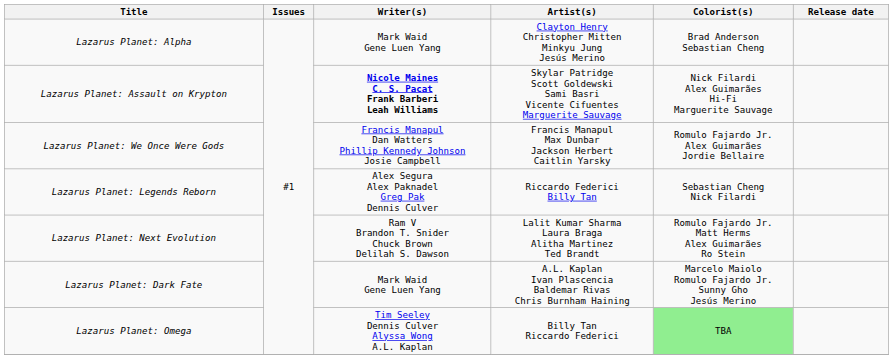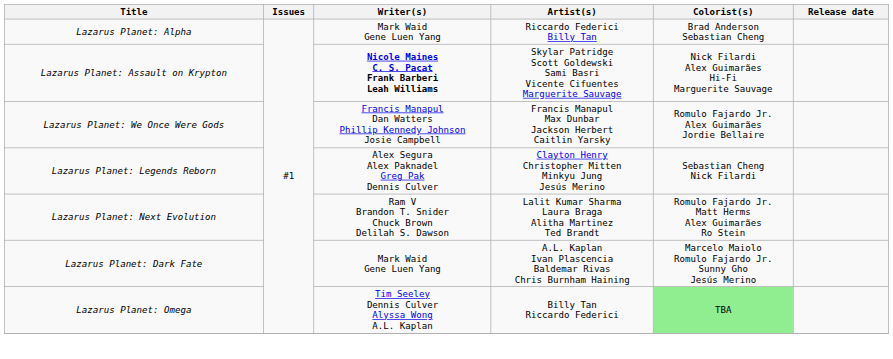 <table class="wikitable" style="text-align:center; width:100%">
 <tr>
 <th scope="col">Title</th>
 <th scope="col">Issues</th>
 <th scope="col">Writer(s)</th>
 <th scope="col">Artist(s)</th>
 <th scope="col">Colorist(s)</th>
 <th scope="col">Release date</th>
 </tr>
 <tr>
 <td><em>Lazarus Planet: Alpha</em></td>
 <td rowspan="7">#1</td>
 <td>Mark Waid<br>Gene Luen Yang</td>
-<td><a href='#'>Clayton Henry</a><br>Christopher Mitten<br>Minkyu Jung<br>Jesús Merino</td>
+<td>Riccardo Federici<br><a href='#'>Billy Tan</a></td>
 <td>Brad Anderson<br>Sebastian Cheng</td>
 <td></td>
 </tr>
 <tr>
 <td><em>Lazarus Planet: Assault on Krypton</em></td>
 <td><strong><a href='#'>Nicole Maines</a><br><a href='#'>C. S. Pacat</a><br>Frank Barberi<br>Leah Williams</strong></td>
 <td>Skylar Patridge<br>Scott Goldewski<br>Sami Basri<br>Vicente Cifuentes<br><a href='#'>Marguerite Sauvage</a></td>
 <td>Nick Filardi<br>Alex Guimarães<br>Hi-Fi<br>Marguerite Sauvage</td>
 <td></td>
 </tr>
 <tr>
 <td><em>Lazarus Planet: We Once Were Gods</em></td>
 <td><a href='#'>Francis Manapul</a><br>Dan Watters<br><a href='#'>Phillip Kennedy Johnson</a><br>Josie Campbell</td>
 <td>Francis Manapul<br>Max Dunbar<br>Jackson Herbert<br>Caitlin Yarsky</td>
 <td>Romulo Fajardo Jr.<br>Alex Guimarães<br>Jordie Bellaire</td>
 <td></td>
 </tr>
 <tr>
 <td><em>Lazarus Planet: Legends Reborn</em></td>
 <td>Alex Segura<br>Alex Paknadel<br><a href='#'>Greg Pak</a><br>Dennis Culver</td>
-<td>Riccardo Federici<br><a href='#'>Billy Tan</a></td>
+<td><a href='#'>Clayton Henry</a><br>Christopher Mitten<br>Minkyu Jung<br>Jesús Merino</td>
 <td>Sebastian Cheng <br> Nick Filardi</td>
 <td></td>
 </tr>
 <tr>
 <td><em>Lazarus Planet: Next Evolution</em></td>
 <td>Ram V<br>Brandon T. Snider<br>Chuck Brown<br>Delilah S. Dawson</td>
 <td>Lalit Kumar Sharma<br>Laura Braga<br>Alitha Martinez<br>Ted Brandt</td>
 <td>Romulo Fajardo Jr.<br>Matt Herms<br>Alex Guimarães<br>Ro Stein</td>
 <td></td>
 </tr>
 <tr>
 <td><em>Lazarus Planet: Dark Fate</em></td>
 <td>Mark Waid <br> Gene Luen Yang</td>
 <td>A.L. Kaplan <br> Ivan Plascencia <br> Baldemar Rivas <br> Chris Burnham Haining</td>
 <td>Marcelo Maiolo<br>Romulo Fajardo Jr.<br>Sunny Gho<br>Jesús Merino</td>
 <td></td>
 </tr>
 <tr>
 <td><em>Lazarus Planet: Omega</em></td>
 <td><a href='#'>Tim Seeley</a> <br> Dennis Culver <br> <a href='#'>Alyssa Wong</a> <br> A.L. Kaplan</td>
 <td>Billy Tan <br> Riccardo Federici</td>
 <td style="background: lightgreen;">TBA</td>
 <td></td>
 </tr>
 <tr>
 </tr>
 </table>
